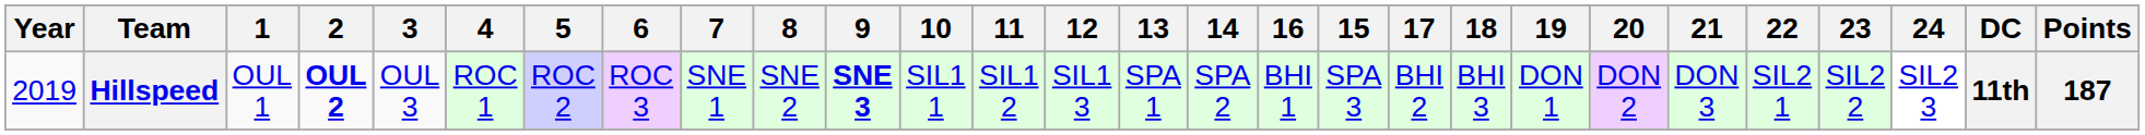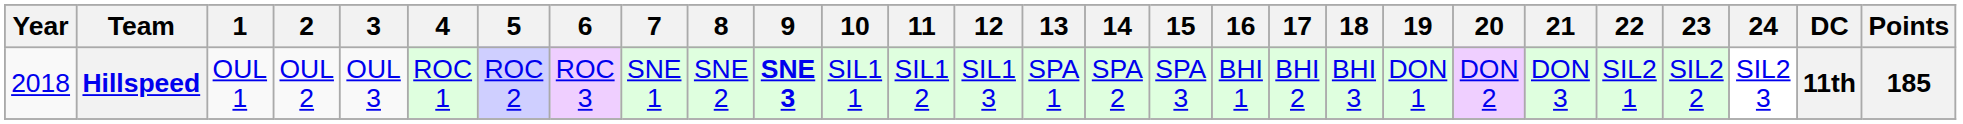 <table class="wikitable" style="text-align:center; font-size:90%">
 <tr>
 <th>Year</th>
 <th>Team</th>
 <th>1</th>
 <th>2</th>
 <th>3</th>
 <th>4</th>
 <th>5</th>
 <th>6</th>
 <th>7</th>
 <th>8</th>
 <th>9</th>
 <th>10</th>
 <th>11</th>
 <th>12</th>
 <th>13</th>
 <th>14</th>
+<th>15</th>
 <th>16</th>
-<th>15</th>
 <th>17</th>
 <th>18</th>
 <th>19</th>
 <th>20</th>
 <th>21</th>
 <th>22</th>
 <th>23</th>
 <th>24</th>
 <th>DC</th>
 <th>Points</th>
 </tr>
 <tr>
-<td><a href='#'>2019</a></td>
+<td><a href='#'>2018</a></td>
 <th><a href='#'>Hillspeed</a></th>
 <td style="background:#;"><a href='#'>OUL<br>1</a></td>
-<td style="background:#;"><strong><a href='#'>OUL<br>2</a></strong></td>
+<td style="background:#;"><a href='#'>OUL<br>2</a></td>
 <td style="background:#;"><a href='#'>OUL<br>3</a></td>
 <td style="background:#DFFFDF;"><a href='#'>ROC<br>1</a><br></td>
 <td style="background:#CFCFFF;"><a href='#'>ROC<br>2</a><br></td>
 <td style="background:#EFCFFF;"><a href='#'>ROC<br>3</a><br></td>
 <td style="background:#DFFFDF;"><a href='#'>SNE<br>1</a><br></td>
 <td style="background:#DFFFDF;"><a href='#'>SNE<br>2</a><br></td>
 <td style="background:#DFFFDF;"><strong><a href='#'>SNE<br>3</a><br></strong></td>
 <td style="background:#DFFFDF;"><a href='#'>SIL1<br>1</a><br></td>
 <td style="background:#DFFFDF;"><a href='#'>SIL1<br>2</a><br></td>
 <td style="background:#DFFFDF;"><a href='#'>SIL1<br>3</a><br></td>
 <td style="background:#DFFFDF;"><a href='#'>SPA<br>1</a><br></td>
 <td style="background:#DFFFDF;"><a href='#'>SPA<br>2</a><br></td>
+<td style="background:#DFFFDF;"><a href='#'>SPA<br>3</a><br></td>
 <td style="background:#DFFFDF;"><a href='#'>BHI<br>1</a><br></td>
-<td style="background:#DFFFDF;"><a href='#'>SPA<br>3</a><br></td>
 <td style="background:#DFFFDF;"><a href='#'>BHI<br>2</a><br></td>
 <td style="background:#DFFFDF;"><a href='#'>BHI<br>3</a><br></td>
 <td style="background:#DFFFDF;"><a href='#'>DON<br>1</a><br></td>
 <td style="background:#EFCFFF;"><a href='#'>DON<br>2</a><br></td>
 <td style="background:#DFFFDF;"><a href='#'>DON<br>3</a><br></td>
 <td style="background:#DFFFDF;"><a href='#'>SIL2<br>1</a><br></td>
 <td style="background:#DFFFDF;"><a href='#'>SIL2<br>2</a><br></td>
 <td style="background:#FFFFFF;"><a href='#'>SIL2<br>3</a><br></td>
 <th>11th</th>
-<th>187</th>
+<th>185</th>
 </tr>
 </table>
